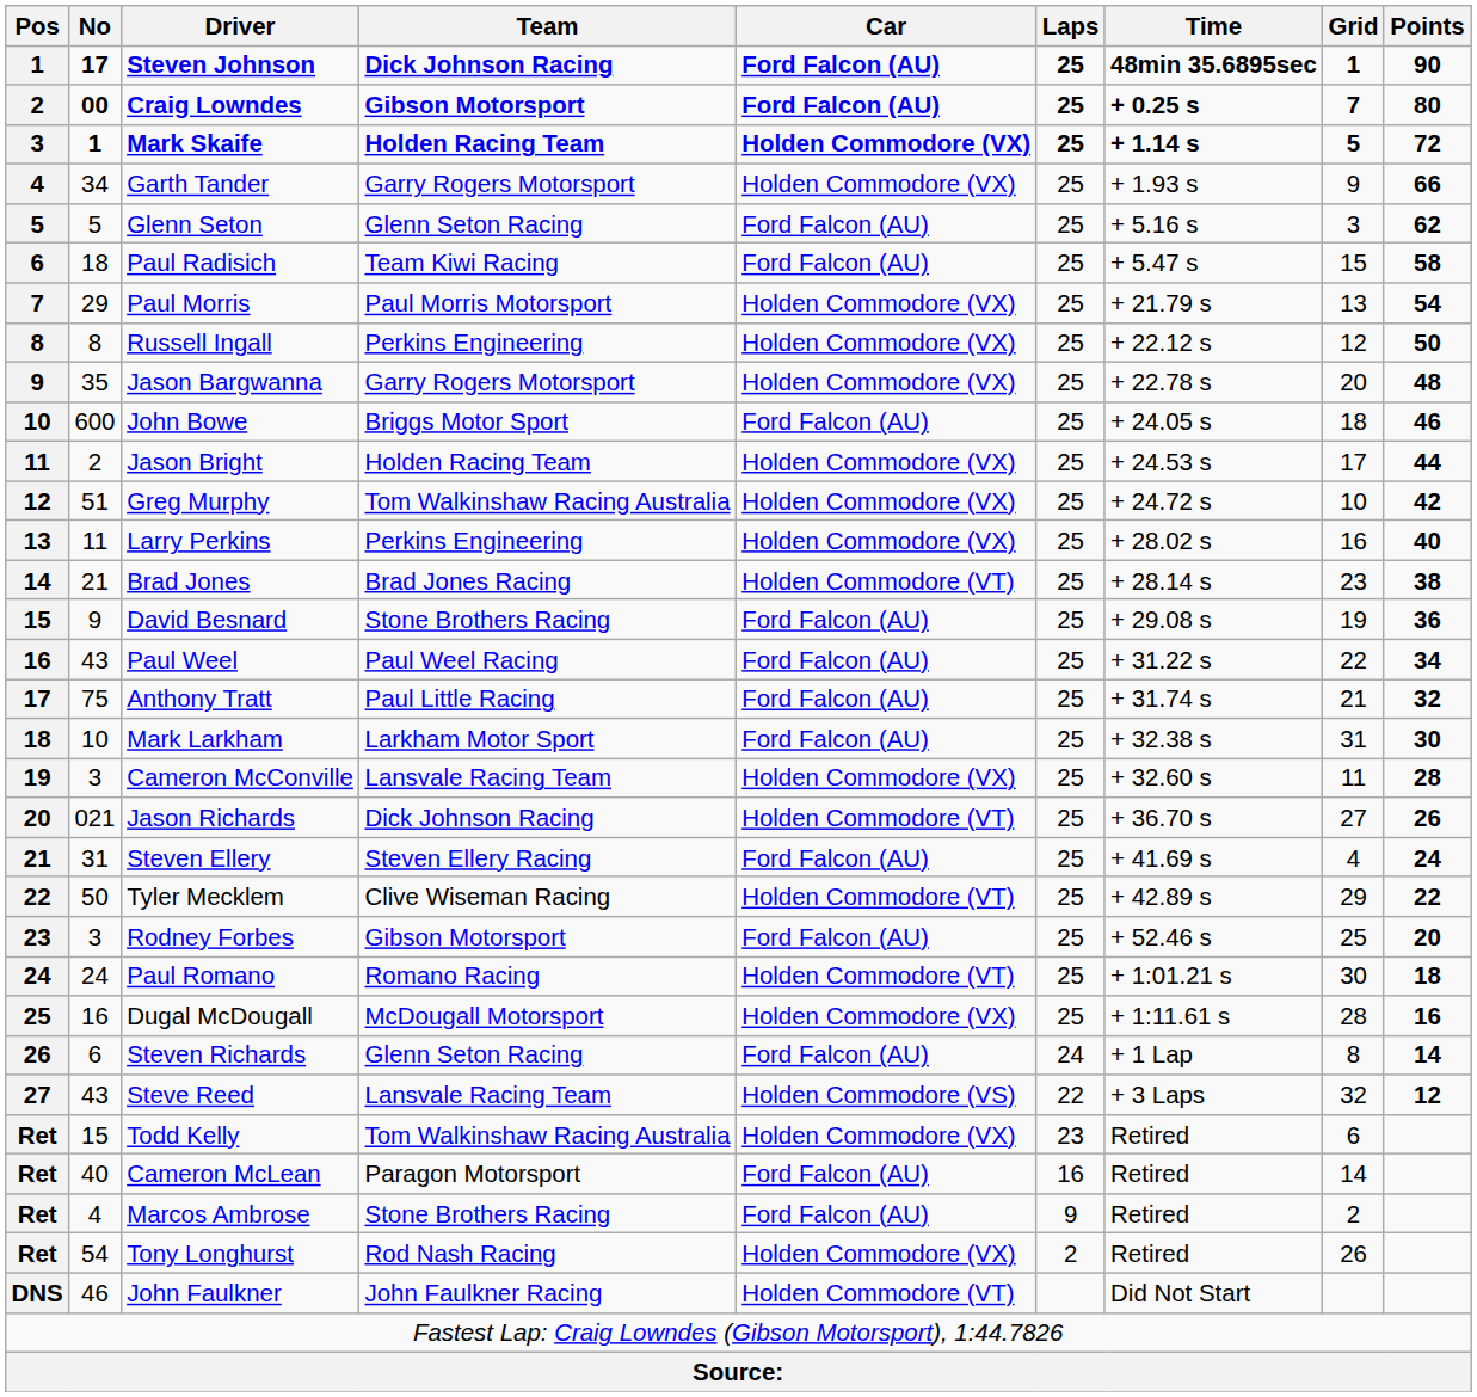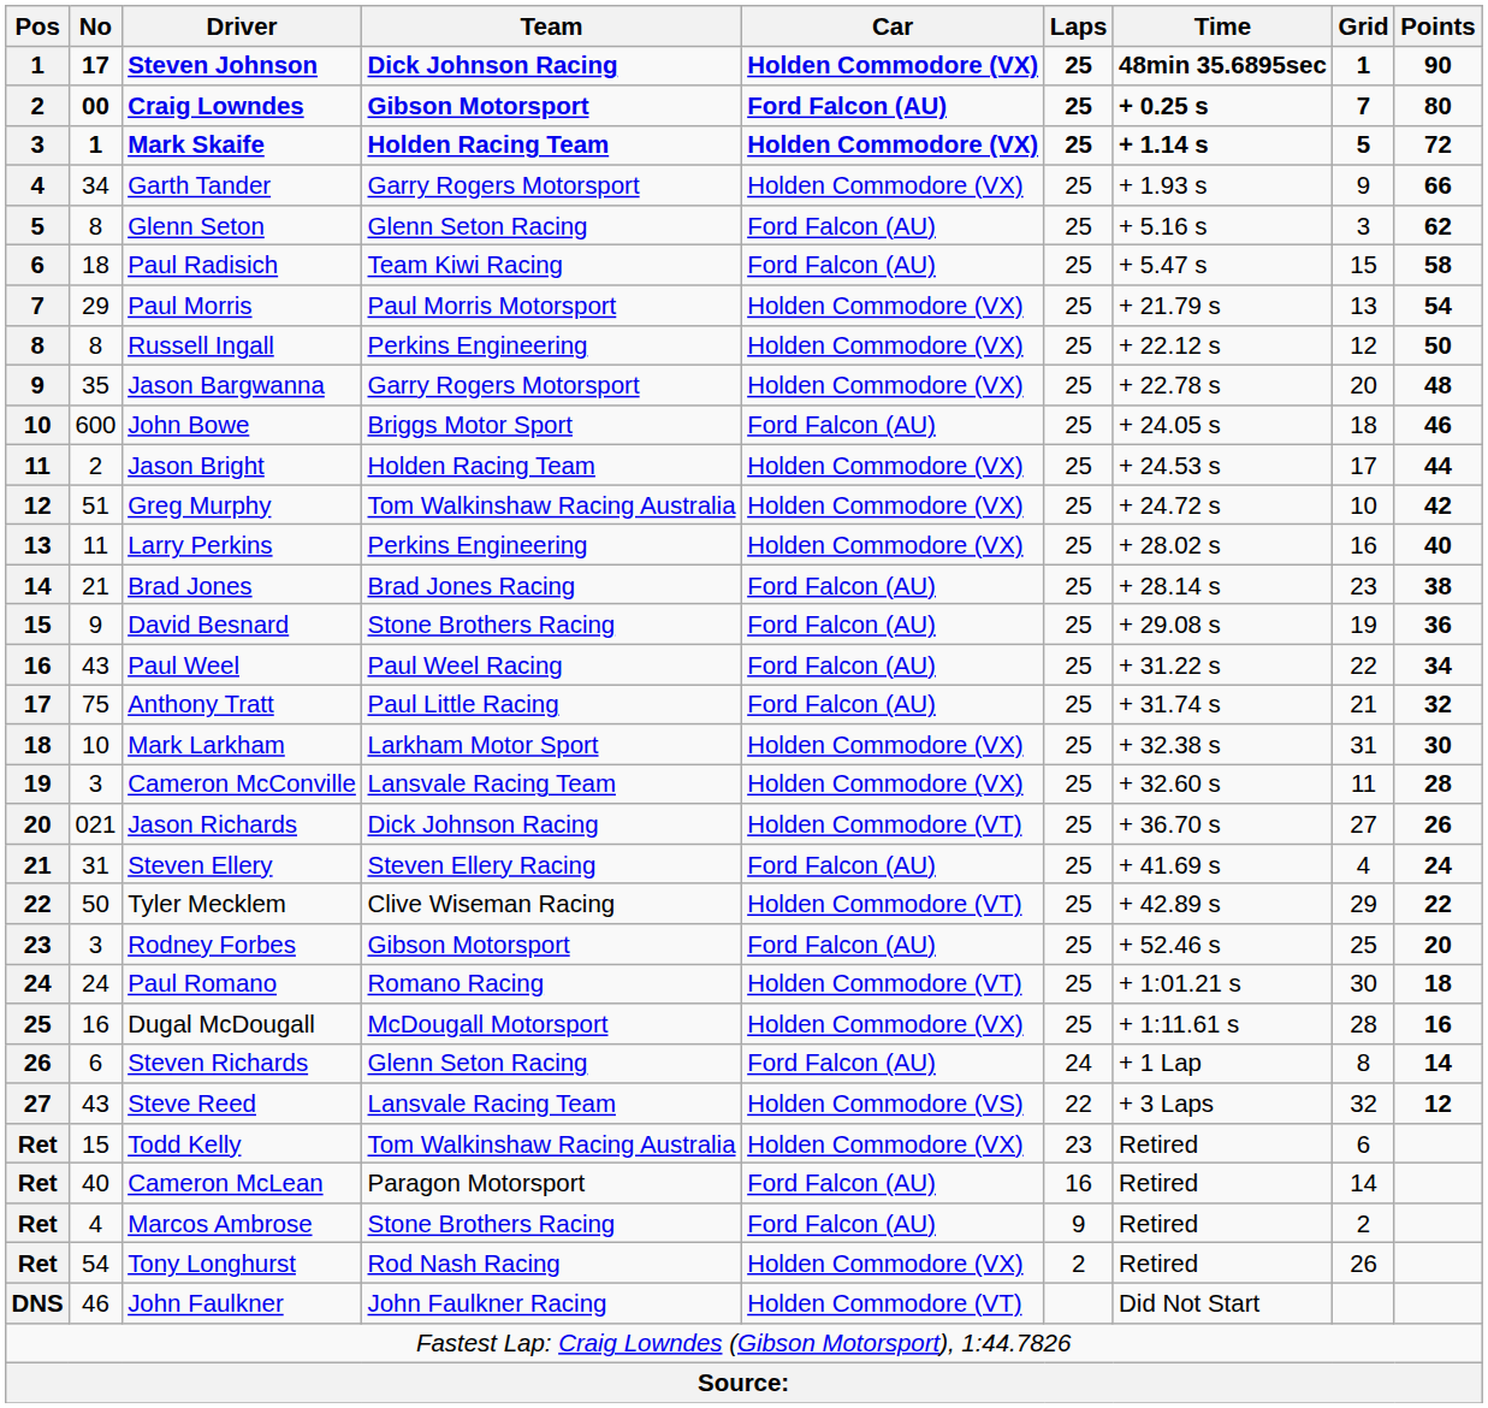 <table class="wikitable" style="font-size: 87%;">
 <tr>
 <th>Pos</th>
 <th>No</th>
 <th>Driver</th>
 <th>Team</th>
 <th>Car</th>
 <th>Laps</th>
 <th>Time</th>
 <th>Grid</th>
 <th>Points</th>
 </tr>
 <tr>
 <th>1</th>
 <td align=center><strong>17</strong></td>
 <td><strong> <a href='#'>Steven Johnson</a></strong></td>
 <td><strong><a href='#'>Dick Johnson Racing</a></strong></td>
-<td><strong><a href='#'>Ford Falcon (AU)</a></strong></td>
+<td><strong><a href='#'>Holden Commodore (VX)</a></strong></td>
 <td align=center><strong>25</strong></td>
 <td><strong>48min 35.6895sec</strong></td>
 <td align=center><strong>1</strong></td>
 <td align=center><strong>90</strong></td>
 </tr>
 <tr>
 <th>2</th>
 <td align=center><strong>00</strong></td>
 <td> <strong><a href='#'>Craig Lowndes</a></strong></td>
 <td><strong><a href='#'>Gibson Motorsport</a></strong></td>
 <td><strong><a href='#'>Ford Falcon (AU)</a></strong></td>
 <td align=center><strong>25</strong></td>
 <td><strong>+ 0.25 s</strong></td>
 <td align=center><strong>7</strong></td>
 <td align=center><strong>80</strong></td>
 </tr>
 <tr>
 <th>3</th>
 <td align=center><strong>1</strong></td>
 <td> <strong><a href='#'>Mark Skaife</a></strong></td>
 <td><strong><a href='#'>Holden Racing Team</a></strong></td>
 <td><strong><a href='#'>Holden Commodore (VX)</a></strong></td>
 <td align=center><strong>25</strong></td>
 <td><strong>+ 1.14 s</strong></td>
 <td align=center><strong>5</strong></td>
 <td align=center><strong>72</strong></td>
 </tr>
 <tr>
 <th>4</th>
 <td align=center>34</td>
 <td> <a href='#'>Garth Tander</a></td>
 <td><a href='#'>Garry Rogers Motorsport</a></td>
 <td><a href='#'>Holden Commodore (VX)</a></td>
 <td align=center>25</td>
 <td>+ 1.93 s</td>
 <td align=center>9</td>
 <td align=center><strong>66</strong></td>
 </tr>
 <tr>
 <th>5</th>
-<td align=center>5</td>
+<td align=center>8</td>
 <td> <a href='#'>Glenn Seton</a></td>
 <td><a href='#'>Glenn Seton Racing</a></td>
 <td><a href='#'>Ford Falcon (AU)</a></td>
 <td align=center>25</td>
 <td>+ 5.16 s</td>
 <td align=center>3</td>
 <td align=center><strong>62</strong></td>
 </tr>
 <tr>
 <th>6</th>
 <td align=center>18</td>
 <td> <a href='#'>Paul Radisich</a></td>
 <td><a href='#'>Team Kiwi Racing</a></td>
 <td><a href='#'>Ford Falcon (AU)</a></td>
 <td align=center>25</td>
 <td>+ 5.47 s</td>
 <td align=center>15</td>
 <td align=center><strong>58</strong></td>
 </tr>
 <tr>
 <th>7</th>
 <td align=center>29</td>
 <td> <a href='#'>Paul Morris</a></td>
 <td><a href='#'>Paul Morris Motorsport</a></td>
 <td><a href='#'>Holden Commodore (VX)</a></td>
 <td align=center>25</td>
 <td>+ 21.79 s</td>
 <td align=center>13</td>
 <td align=center><strong>54</strong></td>
 </tr>
 <tr>
 <th>8</th>
 <td align=center>8</td>
 <td> <a href='#'>Russell Ingall</a></td>
 <td><a href='#'>Perkins Engineering</a></td>
 <td><a href='#'>Holden Commodore (VX)</a></td>
 <td align=center>25</td>
 <td>+ 22.12 s</td>
 <td align=center>12</td>
 <td align=center><strong>50</strong></td>
 </tr>
 <tr>
 <th>9</th>
 <td align=center>35</td>
 <td> <a href='#'>Jason Bargwanna</a></td>
 <td><a href='#'>Garry Rogers Motorsport</a></td>
 <td><a href='#'>Holden Commodore (VX)</a></td>
 <td align=center>25</td>
 <td>+ 22.78 s</td>
 <td align=center>20</td>
 <td align=center><strong>48</strong></td>
 </tr>
 <tr>
 <th>10</th>
 <td align=center>600</td>
 <td> <a href='#'>John Bowe</a></td>
 <td><a href='#'>Briggs Motor Sport</a></td>
 <td><a href='#'>Ford Falcon (AU)</a></td>
 <td align=center>25</td>
 <td>+ 24.05 s</td>
 <td align=center>18</td>
 <td align=center><strong>46</strong></td>
 </tr>
 <tr>
 <th>11</th>
 <td align=center>2</td>
 <td> <a href='#'>Jason Bright</a></td>
 <td><a href='#'>Holden Racing Team</a></td>
 <td><a href='#'>Holden Commodore (VX)</a></td>
 <td align=center>25</td>
 <td>+ 24.53 s</td>
 <td align=center>17</td>
 <td align=center><strong>44</strong></td>
 </tr>
 <tr>
 <th>12</th>
 <td align=center>51</td>
 <td> <a href='#'>Greg Murphy</a></td>
 <td><a href='#'>Tom Walkinshaw Racing Australia</a></td>
 <td><a href='#'>Holden Commodore (VX)</a></td>
 <td align=center>25</td>
 <td>+ 24.72 s</td>
 <td align=center>10</td>
 <td align=center><strong>42</strong></td>
 </tr>
 <tr>
 <th>13</th>
 <td align=center>11</td>
 <td> <a href='#'>Larry Perkins</a></td>
 <td><a href='#'>Perkins Engineering</a></td>
 <td><a href='#'>Holden Commodore (VX)</a></td>
 <td align=center>25</td>
 <td>+ 28.02 s</td>
 <td align=center>16</td>
 <td align=center><strong>40</strong></td>
 </tr>
 <tr>
 <th>14</th>
 <td align=center>21</td>
 <td> <a href='#'>Brad Jones</a></td>
 <td><a href='#'>Brad Jones Racing</a></td>
-<td><a href='#'>Holden Commodore (VT)</a></td>
+<td><a href='#'>Ford Falcon (AU)</a></td>
 <td align=center>25</td>
 <td>+ 28.14 s</td>
 <td align=center>23</td>
 <td align=center><strong>38</strong></td>
 </tr>
 <tr>
 <th>15</th>
 <td align=center>9</td>
 <td> <a href='#'>David Besnard</a></td>
 <td><a href='#'>Stone Brothers Racing</a></td>
 <td><a href='#'>Ford Falcon (AU)</a></td>
 <td align=center>25</td>
 <td>+ 29.08 s</td>
 <td align=center>19</td>
 <td align=center><strong>36</strong></td>
 </tr>
 <tr>
 <th>16</th>
 <td align=center>43</td>
 <td> <a href='#'>Paul Weel</a></td>
 <td><a href='#'>Paul Weel Racing</a></td>
 <td><a href='#'>Ford Falcon (AU)</a></td>
 <td align=center>25</td>
 <td>+ 31.22 s</td>
 <td align=center>22</td>
 <td align=center><strong>34</strong></td>
 </tr>
 <tr>
 <th>17</th>
 <td align=center>75</td>
 <td> <a href='#'>Anthony Tratt</a></td>
 <td><a href='#'>Paul Little Racing</a></td>
 <td><a href='#'>Ford Falcon (AU)</a></td>
 <td align=center>25</td>
 <td>+ 31.74 s</td>
 <td align=center>21</td>
 <td align=center><strong>32</strong></td>
 </tr>
 <tr>
 <th>18</th>
 <td align=center>10</td>
 <td> <a href='#'>Mark Larkham</a></td>
 <td><a href='#'>Larkham Motor Sport</a></td>
-<td><a href='#'>Ford Falcon (AU)</a></td>
+<td><a href='#'>Holden Commodore (VX)</a></td>
 <td align=center>25</td>
 <td>+ 32.38 s</td>
 <td align=center>31</td>
 <td align=center><strong>30</strong></td>
 </tr>
 <tr>
 <th>19</th>
 <td align=center>3</td>
 <td> <a href='#'>Cameron McConville</a></td>
 <td><a href='#'>Lansvale Racing Team</a></td>
 <td><a href='#'>Holden Commodore (VX)</a></td>
 <td align=center>25</td>
 <td>+ 32.60 s</td>
 <td align=center>11</td>
 <td align=center><strong>28</strong></td>
 </tr>
 <tr>
 <th>20</th>
 <td align=center>021</td>
 <td> <a href='#'>Jason Richards</a></td>
 <td><a href='#'>Dick Johnson Racing</a></td>
 <td><a href='#'>Holden Commodore (VT)</a></td>
 <td align=center>25</td>
 <td>+ 36.70 s</td>
 <td align=center>27</td>
 <td align=center><strong>26</strong></td>
 </tr>
 <tr>
 <th>21</th>
 <td align=center>31</td>
 <td> <a href='#'>Steven Ellery</a></td>
 <td><a href='#'>Steven Ellery Racing</a></td>
 <td><a href='#'>Ford Falcon (AU)</a></td>
 <td align=center>25</td>
 <td>+ 41.69 s</td>
 <td align=center>4</td>
 <td align=center><strong>24</strong></td>
 </tr>
 <tr>
 <th>22</th>
 <td align=center>50</td>
 <td> Tyler Mecklem</td>
 <td>Clive Wiseman Racing</td>
 <td><a href='#'>Holden Commodore (VT)</a></td>
 <td align=center>25</td>
 <td>+ 42.89 s</td>
 <td align=center>29</td>
 <td align=center><strong>22</strong></td>
 </tr>
 <tr>
 <th>23</th>
 <td align=center>3</td>
 <td> <a href='#'>Rodney Forbes</a></td>
 <td><a href='#'>Gibson Motorsport</a></td>
 <td><a href='#'>Ford Falcon (AU)</a></td>
 <td align=center>25</td>
 <td>+ 52.46 s</td>
 <td align=center>25</td>
 <td align=center><strong>20</strong></td>
 </tr>
 <tr>
 <th>24</th>
 <td align=center>24</td>
 <td> <a href='#'>Paul Romano</a></td>
 <td><a href='#'>Romano Racing</a></td>
 <td><a href='#'>Holden Commodore (VT)</a></td>
 <td align=center>25</td>
 <td>+ 1:01.21 s</td>
 <td align=center>30</td>
 <td align=center><strong>18</strong></td>
 </tr>
 <tr>
 <th>25</th>
 <td align=center>16</td>
 <td> Dugal McDougall</td>
 <td><a href='#'>McDougall Motorsport</a></td>
 <td><a href='#'>Holden Commodore (VX)</a></td>
 <td align=center>25</td>
 <td>+ 1:11.61 s</td>
 <td align=center>28</td>
 <td align=center><strong>16</strong></td>
 </tr>
 <tr>
 <th>26</th>
 <td align=center>6</td>
 <td> <a href='#'>Steven Richards</a></td>
 <td><a href='#'>Glenn Seton Racing</a></td>
 <td><a href='#'>Ford Falcon (AU)</a></td>
 <td align=center>24</td>
 <td>+ 1 Lap</td>
 <td align=center>8</td>
 <td align=center><strong>14</strong></td>
 </tr>
 <tr>
 <th>27</th>
 <td align=center>43</td>
 <td> <a href='#'>Steve Reed</a></td>
 <td><a href='#'>Lansvale Racing Team</a></td>
 <td><a href='#'>Holden Commodore (VS)</a></td>
 <td align=center>22</td>
 <td>+ 3 Laps</td>
 <td align=center>32</td>
 <td align=center><strong>12</strong></td>
 </tr>
 <tr>
 <th>Ret</th>
 <td align=center>15</td>
 <td> <a href='#'>Todd Kelly</a></td>
 <td><a href='#'>Tom Walkinshaw Racing Australia</a></td>
 <td><a href='#'>Holden Commodore (VX)</a></td>
 <td align=center>23</td>
 <td>Retired</td>
 <td align=center>6</td>
 <td></td>
 </tr>
 <tr>
 <th>Ret</th>
 <td align=center>40</td>
 <td> <a href='#'>Cameron McLean</a></td>
 <td>Paragon Motorsport</td>
 <td><a href='#'>Ford Falcon (AU)</a></td>
 <td align=center>16</td>
 <td>Retired</td>
 <td align=center>14</td>
 <td></td>
 </tr>
 <tr>
 <th>Ret</th>
 <td align=center>4</td>
 <td> <a href='#'>Marcos Ambrose</a></td>
 <td><a href='#'>Stone Brothers Racing</a></td>
 <td><a href='#'>Ford Falcon (AU)</a></td>
 <td align=center>9</td>
 <td>Retired</td>
 <td align=center>2</td>
 <td></td>
 </tr>
 <tr>
 <th>Ret</th>
 <td align=center>54</td>
 <td> <a href='#'>Tony Longhurst</a></td>
 <td><a href='#'>Rod Nash Racing</a></td>
 <td><a href='#'>Holden Commodore (VX)</a></td>
 <td align=center>2</td>
 <td>Retired</td>
 <td align=center>26</td>
 <td></td>
 </tr>
 <tr>
 <th>DNS</th>
 <td align=center>46</td>
 <td> <a href='#'>John Faulkner</a></td>
 <td><a href='#'>John Faulkner Racing</a></td>
 <td><a href='#'>Holden Commodore (VT)</a></td>
 <td align=center></td>
 <td>Did Not Start</td>
 <td align=center></td>
 <td></td>
 </tr>
 <tr>
 <td colspan="9" align="center"><em>Fastest Lap: <a href='#'>Craig Lowndes</a> (<a href='#'>Gibson Motorsport</a>), 1:44.7826</em></td>
 </tr>
 <tr>
 <th colspan=9>Source:</th>
 </tr>
 </table>
